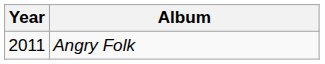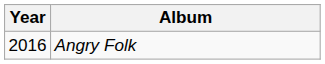 <table class="wikitable">
 <tr>
 <th width="18">Year</th>
 <th width="245">Album</th>
 </tr>
 <tr>
-<td>2011</td>
+<td>2016</td>
 <td><em>Angry Folk</em><br></td>
 </tr>
 </table>
